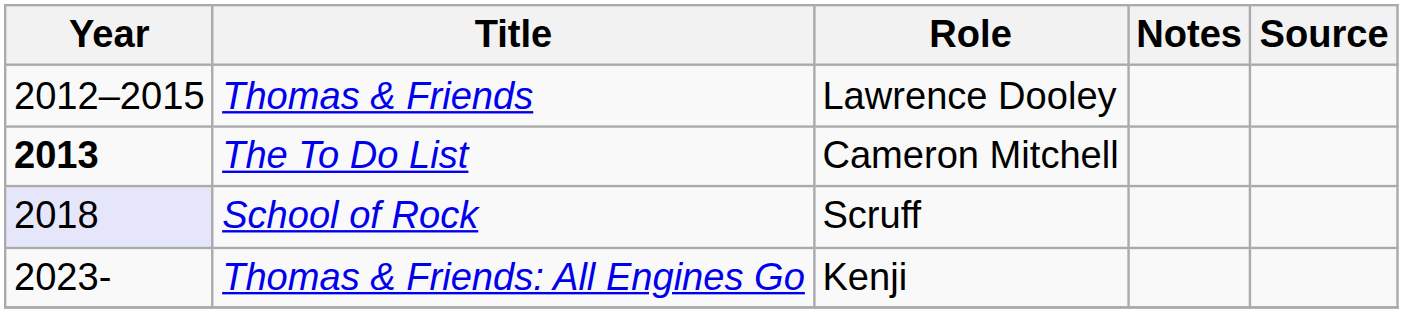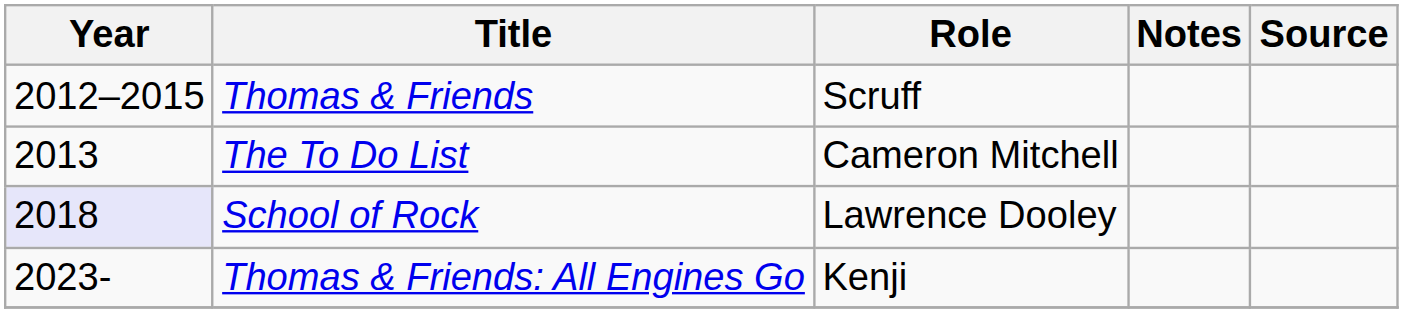 <table class="wikitable sortable plainrowheaders">
 <tr>
 <th>Year</th>
 <th>Title</th>
 <th>Role</th>
 <th class="unsortable">Notes</th>
 <th class="unsortable">Source</th>
 </tr>
 <tr>
 <td>2012–2015</td>
 <td><em><a href='#'>Thomas & Friends</a></em></td>
-<td>Lawrence Dooley</td>
+<td>Scruff</td>
 <td></td>
 <td></td>
 </tr>
 <tr>
-<td><strong>2013</strong></td>
+<td>2013</td>
 <td><em><a href='#'>The To Do List</a></em></td>
 <td>Cameron Mitchell</td>
 <td></td>
 <td></td>
 </tr>
 <tr>
 <td style="background: lavender;">2018</td>
 <td><em><a href='#'>School of Rock</a></em></td>
-<td>Scruff</td>
+<td>Lawrence Dooley</td>
 <td></td>
 <td></td>
 </tr>
 <tr>
 <td>2023-</td>
 <td><em><a href='#'>Thomas & Friends: All Engines Go</a></em></td>
 <td>Kenji</td>
 <td></td>
 <td></td>
 </tr>
 <tr>
 </tr>
 </table>
